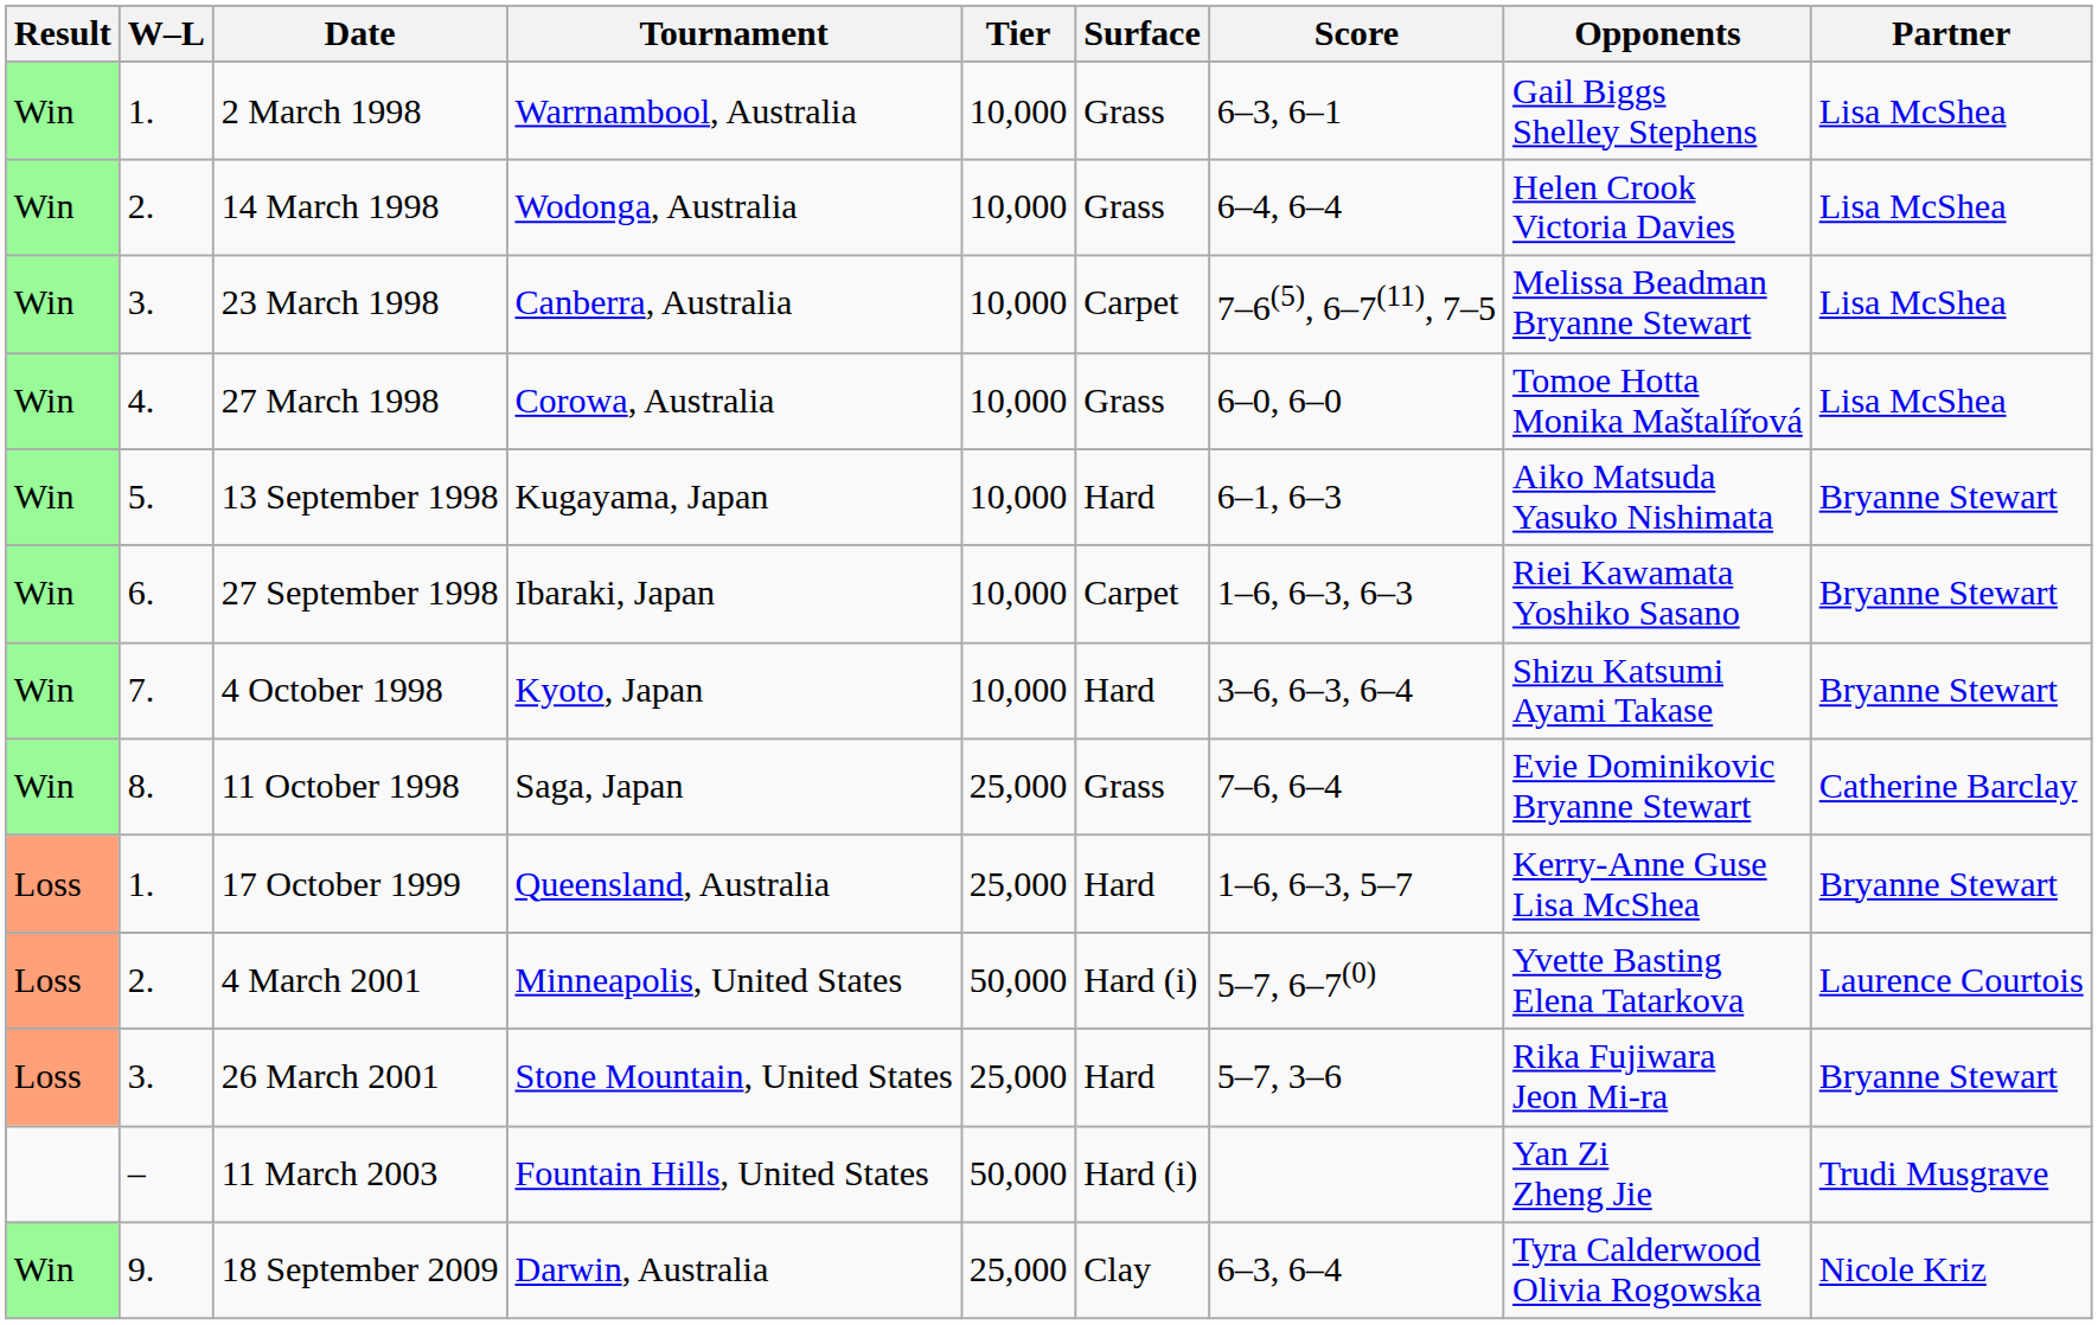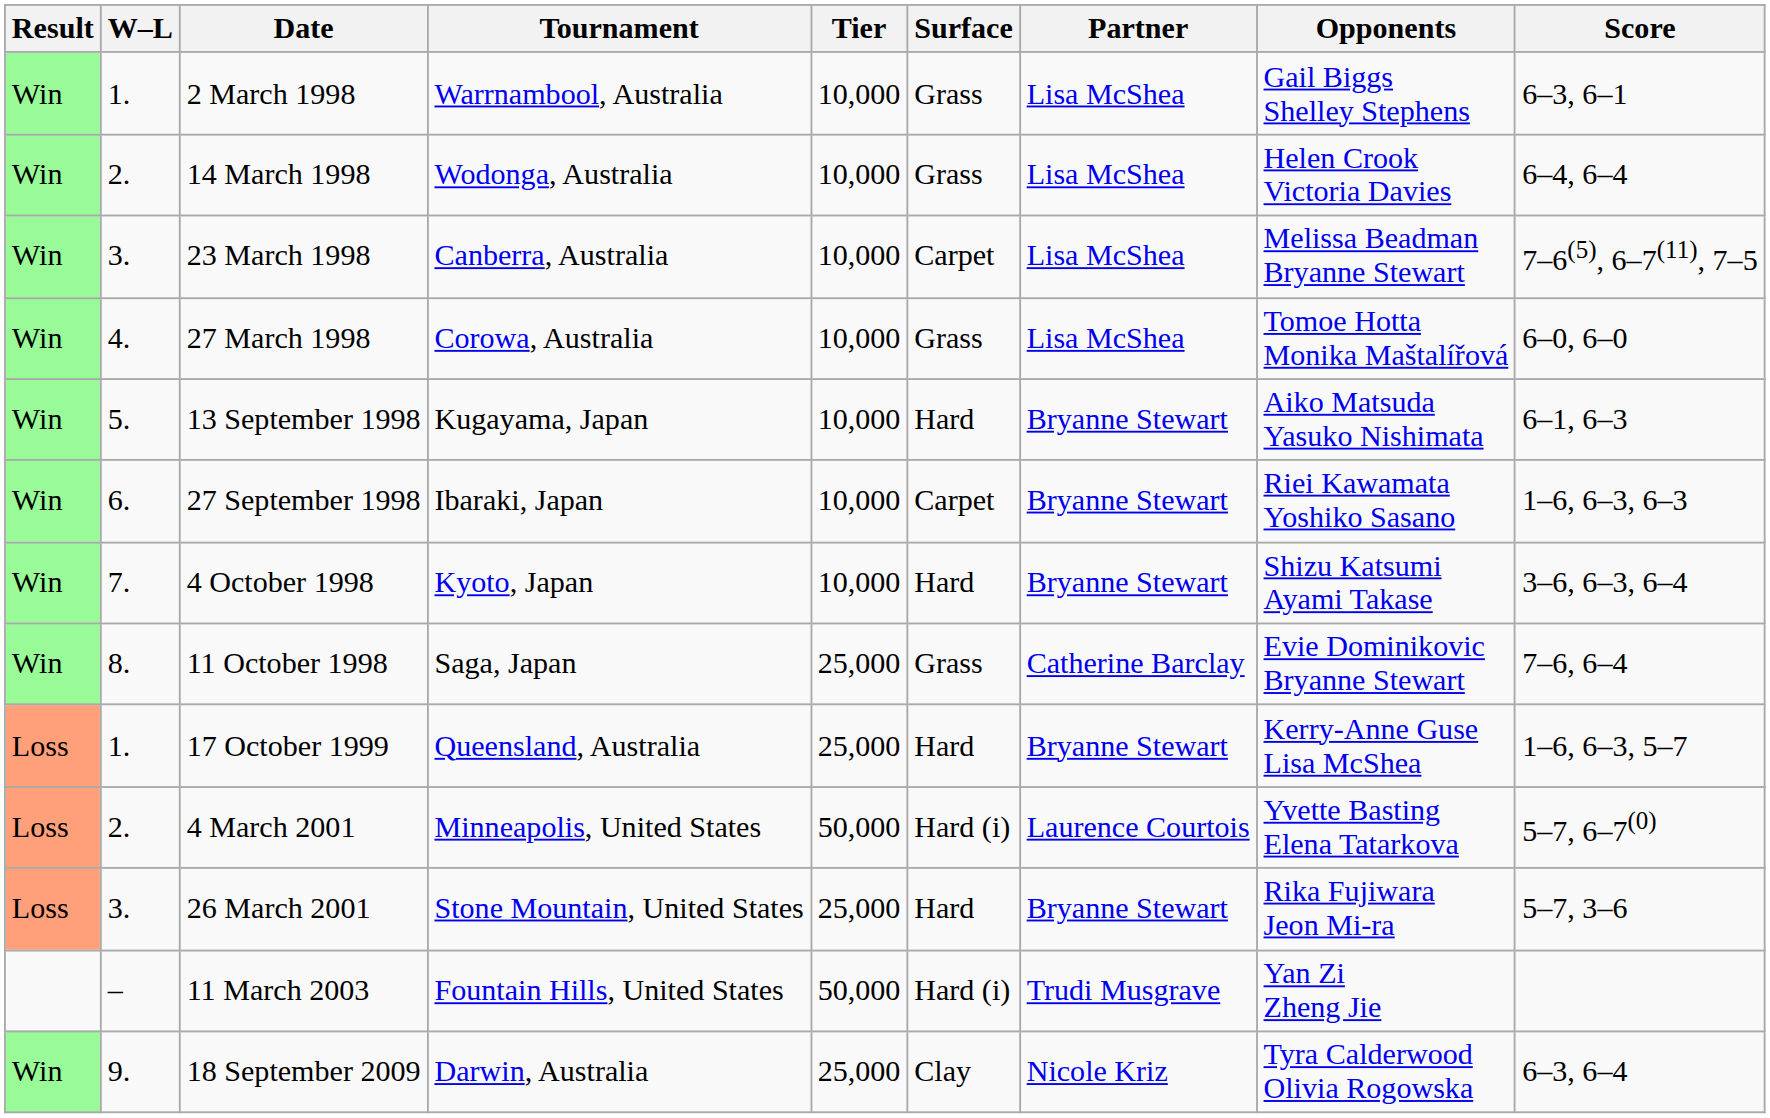 <table class="sortable wikitable">
 <tr>
 <th>Result</th>
 <th class=unsortable>W–L</th>
 <th>Date</th>
 <th>Tournament</th>
 <th>Tier</th>
 <th>Surface</th>
+<th>Partner</th>
+<th>Opponents</th>
 <th class=unsortable>Score</th>
-<th>Opponents</th>
-<th>Partner</th>
 </tr>
 <tr>
 <td bgcolor="98FB98">Win</td>
 <td>1.</td>
 <td>2 March 1998</td>
 <td><a href='#'>Warrnambool</a>, Australia</td>
 <td>10,000</td>
 <td>Grass</td>
+<td> <a href='#'>Lisa McShea</a></td>
+<td> <a href='#'>Gail Biggs</a> <br> <a href='#'>Shelley Stephens</a></td>
 <td>6–3, 6–1</td>
-<td> <a href='#'>Gail Biggs</a> <br> <a href='#'>Shelley Stephens</a></td>
-<td> <a href='#'>Lisa McShea</a></td>
 </tr>
 <tr>
 <td bgcolor="98FB98">Win</td>
 <td>2.</td>
 <td>14 March 1998</td>
 <td><a href='#'>Wodonga</a>, Australia</td>
 <td>10,000</td>
 <td>Grass</td>
+<td> <a href='#'>Lisa McShea</a></td>
+<td> <a href='#'>Helen Crook</a> <br>  <a href='#'>Victoria Davies</a></td>
 <td>6–4, 6–4</td>
-<td> <a href='#'>Helen Crook</a> <br>  <a href='#'>Victoria Davies</a></td>
-<td> <a href='#'>Lisa McShea</a></td>
 </tr>
 <tr>
 <td bgcolor="98FB98">Win</td>
 <td>3.</td>
 <td>23 March 1998</td>
 <td><a href='#'>Canberra</a>, Australia</td>
 <td>10,000</td>
 <td>Carpet</td>
+<td> <a href='#'>Lisa McShea</a></td>
+<td> <a href='#'>Melissa Beadman</a> <br>  <a href='#'>Bryanne Stewart</a></td>
 <td>7–6<sup>(5)</sup>, 6–7<sup>(11)</sup>, 7–5</td>
-<td> <a href='#'>Melissa Beadman</a> <br>  <a href='#'>Bryanne Stewart</a></td>
-<td> <a href='#'>Lisa McShea</a></td>
 </tr>
 <tr>
 <td bgcolor="98FB98">Win</td>
 <td>4.</td>
 <td>27 March 1998</td>
 <td><a href='#'>Corowa</a>, Australia</td>
 <td>10,000</td>
 <td>Grass</td>
+<td> <a href='#'>Lisa McShea</a></td>
+<td> <a href='#'>Tomoe Hotta</a> <br>  <a href='#'>Monika Maštalířová</a></td>
 <td>6–0, 6–0</td>
-<td> <a href='#'>Tomoe Hotta</a> <br>  <a href='#'>Monika Maštalířová</a></td>
-<td> <a href='#'>Lisa McShea</a></td>
 </tr>
 <tr>
 <td bgcolor="98FB98">Win</td>
 <td>5.</td>
 <td>13 September 1998</td>
 <td>Kugayama, Japan</td>
 <td>10,000</td>
 <td>Hard</td>
+<td> <a href='#'>Bryanne Stewart</a></td>
+<td> <a href='#'>Aiko Matsuda</a> <br>  <a href='#'>Yasuko Nishimata</a></td>
 <td>6–1, 6–3</td>
-<td> <a href='#'>Aiko Matsuda</a> <br>  <a href='#'>Yasuko Nishimata</a></td>
-<td> <a href='#'>Bryanne Stewart</a></td>
 </tr>
 <tr>
 <td bgcolor="98FB98">Win</td>
 <td>6.</td>
 <td>27 September 1998</td>
 <td>Ibaraki, Japan</td>
 <td>10,000</td>
 <td>Carpet</td>
+<td> <a href='#'>Bryanne Stewart</a></td>
+<td> <a href='#'>Riei Kawamata</a> <br>  <a href='#'>Yoshiko Sasano</a></td>
 <td>1–6, 6–3, 6–3</td>
-<td> <a href='#'>Riei Kawamata</a> <br>  <a href='#'>Yoshiko Sasano</a></td>
-<td> <a href='#'>Bryanne Stewart</a></td>
 </tr>
 <tr>
 <td bgcolor="98FB98">Win</td>
 <td>7.</td>
 <td>4 October 1998</td>
 <td><a href='#'>Kyoto</a>, Japan</td>
 <td>10,000</td>
 <td>Hard</td>
+<td> <a href='#'>Bryanne Stewart</a></td>
+<td> <a href='#'>Shizu Katsumi</a> <br>  <a href='#'>Ayami Takase</a></td>
 <td>3–6, 6–3, 6–4</td>
-<td> <a href='#'>Shizu Katsumi</a> <br>  <a href='#'>Ayami Takase</a></td>
-<td> <a href='#'>Bryanne Stewart</a></td>
 </tr>
 <tr>
 <td bgcolor="98FB98">Win</td>
 <td>8.</td>
 <td>11 October 1998</td>
 <td>Saga, Japan</td>
 <td>25,000</td>
 <td>Grass</td>
+<td> <a href='#'>Catherine Barclay</a></td>
+<td> <a href='#'>Evie Dominikovic</a> <br> <a href='#'>Bryanne Stewart</a></td>
 <td>7–6, 6–4</td>
-<td> <a href='#'>Evie Dominikovic</a> <br> <a href='#'>Bryanne Stewart</a></td>
-<td> <a href='#'>Catherine Barclay</a></td>
 </tr>
 <tr>
 <td style="background:#ffa07a;">Loss</td>
 <td>1.</td>
 <td>17 October 1999</td>
 <td><a href='#'>Queensland</a>, Australia</td>
 <td>25,000</td>
 <td>Hard</td>
+<td> <a href='#'>Bryanne Stewart</a></td>
+<td> <a href='#'>Kerry-Anne Guse</a> <br>  <a href='#'>Lisa McShea</a></td>
 <td>1–6, 6–3, 5–7</td>
-<td> <a href='#'>Kerry-Anne Guse</a> <br>  <a href='#'>Lisa McShea</a></td>
-<td> <a href='#'>Bryanne Stewart</a></td>
 </tr>
 <tr>
 <td style="background:#ffa07a;">Loss</td>
 <td>2.</td>
 <td>4 March 2001</td>
 <td><a href='#'>Minneapolis</a>, United States</td>
 <td>50,000</td>
 <td>Hard (i)</td>
+<td> <a href='#'>Laurence Courtois</a></td>
+<td> <a href='#'>Yvette Basting</a><br>  <a href='#'>Elena Tatarkova</a></td>
 <td>5–7, 6–7<sup>(0)</sup></td>
-<td> <a href='#'>Yvette Basting</a><br>  <a href='#'>Elena Tatarkova</a></td>
-<td> <a href='#'>Laurence Courtois</a></td>
 </tr>
 <tr>
 <td style="background:#ffa07a;">Loss</td>
 <td>3.</td>
 <td>26 March 2001</td>
 <td><a href='#'>Stone Mountain</a>, United States</td>
 <td>25,000</td>
 <td>Hard</td>
+<td> <a href='#'>Bryanne Stewart</a></td>
+<td> <a href='#'>Rika Fujiwara</a> <br>  <a href='#'>Jeon Mi-ra</a></td>
 <td>5–7, 3–6</td>
-<td> <a href='#'>Rika Fujiwara</a> <br>  <a href='#'>Jeon Mi-ra</a></td>
-<td> <a href='#'>Bryanne Stewart</a></td>
 </tr>
 <tr>
 <td></td>
 <td>–</td>
 <td>11 March 2003</td>
 <td><a href='#'>Fountain Hills</a>, United States</td>
 <td>50,000</td>
 <td>Hard (i)</td>
+<td> <a href='#'>Trudi Musgrave</a></td>
+<td> <a href='#'>Yan Zi</a> <br>  <a href='#'>Zheng Jie</a></td>
 <td></td>
-<td> <a href='#'>Yan Zi</a> <br>  <a href='#'>Zheng Jie</a></td>
-<td> <a href='#'>Trudi Musgrave</a></td>
 </tr>
 <tr>
 <td bgcolor="98FB98">Win</td>
 <td>9.</td>
 <td>18 September 2009</td>
 <td><a href='#'>Darwin</a>, Australia</td>
 <td>25,000</td>
 <td>Clay</td>
+<td> <a href='#'>Nicole Kriz</a></td>
+<td> <a href='#'>Tyra Calderwood</a> <br>  <a href='#'>Olivia Rogowska</a></td>
 <td>6–3, 6–4</td>
-<td> <a href='#'>Tyra Calderwood</a> <br>  <a href='#'>Olivia Rogowska</a></td>
-<td> <a href='#'>Nicole Kriz</a></td>
 </tr>
 </table>
